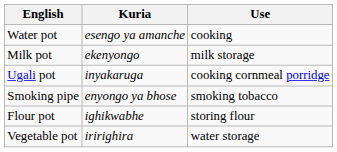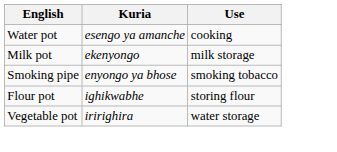 <table class="wikitable">
 <tr>
 <th>English</th>
 <th>Kuria</th>
 <th>Use</th>
 </tr>
 <tr>
 <td>Water pot</td>
 <td><em>esengo ya amanche</em></td>
 <td>cooking</td>
 </tr>
 <tr>
 <td>Milk pot</td>
 <td><em>ekenyongo</em></td>
 <td>milk storage</td>
 </tr>
 <tr>
-<td><a href='#'>Ugali</a> pot</td>
-<td><em>inyakaruga</em></td>
-<td>cooking cornmeal <a href='#'>porridge</a></td>
-</tr>
-<tr>
 <td>Smoking pipe</td>
 <td><em>enyongo ya bhose</em></td>
 <td>smoking tobacco</td>
 </tr>
 <tr>
 <td>Flour pot</td>
 <td><em>ighikwabhe</em></td>
 <td>storing flour</td>
 </tr>
 <tr>
 <td>Vegetable pot</td>
 <td><em>iririghira</em></td>
 <td>water storage</td>
 </tr>
 </table>
